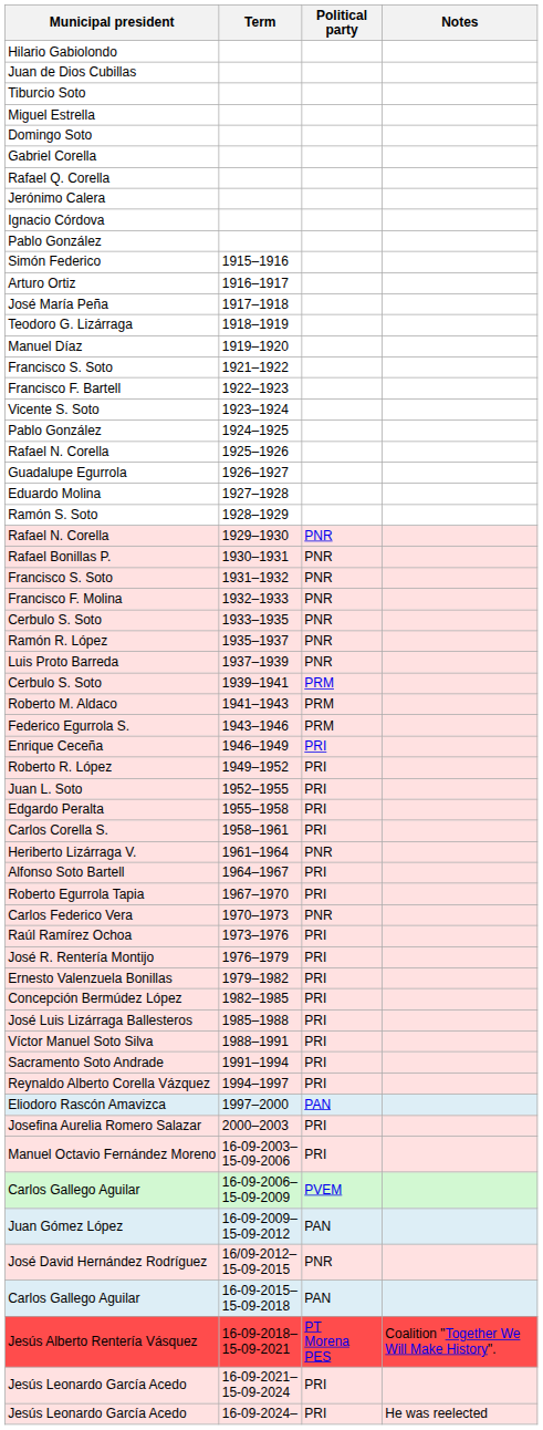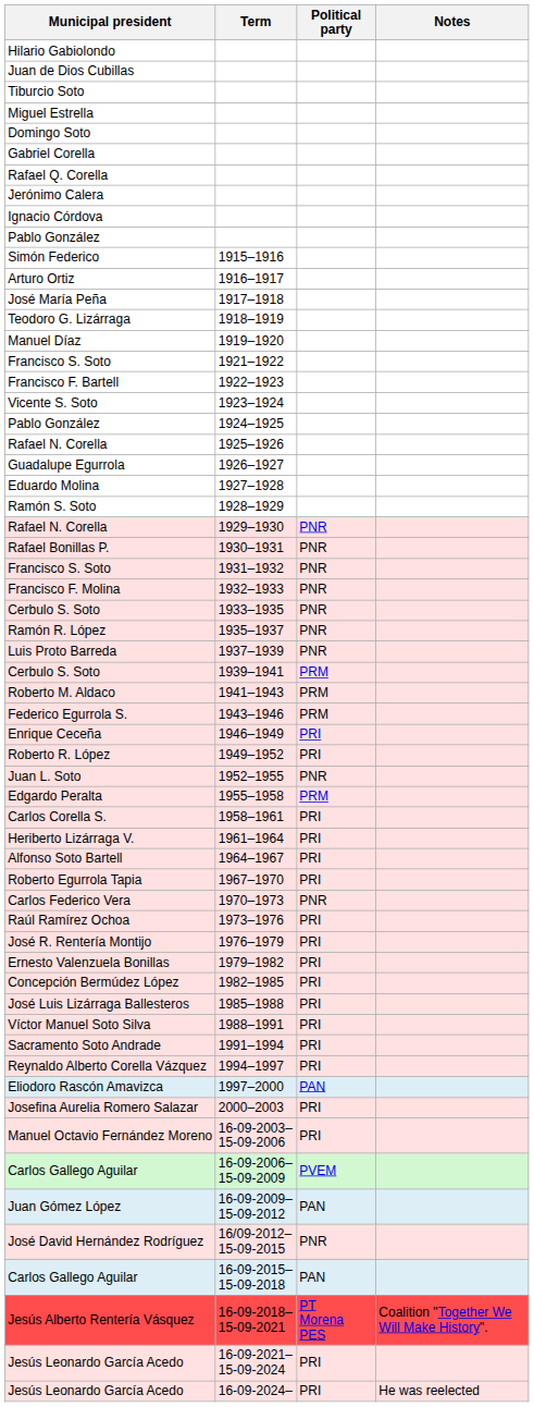 <table class="wikitable">
 <tr>
 <th>Municipal president</th>
 <th width=92px>Term</th>
 <th width=90px>Political party</th>
 <th width=180px>Notes</th>
 </tr>
 <tr style="background:#ffffff">
 <td>Hilario Gabiolondo</td>
 <td></td>
 <td></td>
 <td></td>
 </tr>
 <tr style="background:#ffffff">
 <td>Juan de Dios Cubillas</td>
 <td></td>
 <td></td>
 <td></td>
 </tr>
 <tr style="background:#ffffff">
 <td>Tiburcio Soto</td>
 <td></td>
 <td></td>
 <td></td>
 </tr>
 <tr style="background:#ffffff">
 <td>Miguel Estrella</td>
 <td></td>
 <td></td>
 <td></td>
 </tr>
 <tr style="background:#ffffff">
 <td>Domingo Soto</td>
 <td></td>
 <td></td>
 <td></td>
 </tr>
 <tr style="background:#ffffff">
 <td>Gabriel Corella</td>
 <td></td>
 <td></td>
 <td></td>
 </tr>
 <tr style="background:#ffffff">
 <td>Rafael Q. Corella</td>
 <td></td>
 <td></td>
 <td></td>
 </tr>
 <tr style="background:#ffffff">
 <td>Jerónimo Calera</td>
 <td></td>
 <td></td>
 <td></td>
 </tr>
 <tr style="background:#ffffff">
 <td>Ignacio Córdova</td>
 <td></td>
 <td></td>
 <td></td>
 </tr>
 <tr style="background:#ffffff">
 <td>Pablo González</td>
 <td></td>
 <td></td>
 <td></td>
 </tr>
 <tr style="background:#ffffff">
 <td>Simón Federico</td>
 <td>1915–1916</td>
 <td></td>
 <td></td>
 </tr>
 <tr style="background:#ffffff">
 <td>Arturo Ortiz</td>
 <td>1916–1917</td>
 <td></td>
 <td></td>
 </tr>
 <tr style="background:#ffffff">
 <td>José María Peña</td>
 <td>1917–1918</td>
 <td></td>
 <td></td>
 </tr>
 <tr style="background:#ffffff">
 <td>Teodoro G. Lizárraga</td>
 <td>1918–1919</td>
 <td></td>
 <td></td>
 </tr>
 <tr style="background:#ffffff">
 <td>Manuel Díaz</td>
 <td>1919–1920</td>
 <td></td>
 <td></td>
 </tr>
 <tr style="background:#ffffff">
 <td>Francisco S. Soto</td>
 <td>1921–1922</td>
 <td></td>
 <td></td>
 </tr>
 <tr style="background:#ffffff">
 <td>Francisco F. Bartell</td>
 <td>1922–1923</td>
 <td></td>
 <td></td>
 </tr>
 <tr style="background:#ffffff">
 <td>Vicente S. Soto</td>
 <td>1923–1924</td>
 <td></td>
 <td></td>
 </tr>
 <tr style="background:#ffffff">
 <td>Pablo González</td>
 <td>1924–1925</td>
 <td></td>
 <td></td>
 </tr>
 <tr style="background:#ffffff">
 <td>Rafael N. Corella</td>
 <td>1925–1926</td>
 <td></td>
 <td></td>
 </tr>
 <tr style="background:#ffffff">
 <td>Guadalupe Egurrola</td>
 <td>1926–1927</td>
 <td></td>
 <td></td>
 </tr>
 <tr style="background:#ffffff">
 <td>Eduardo Molina</td>
 <td>1927–1928</td>
 <td></td>
 <td></td>
 </tr>
 <tr style="background:#ffffff">
 <td>Ramón S. Soto</td>
 <td>1928–1929</td>
 <td></td>
 <td></td>
 </tr>
 <tr style="background:#ffe1e1">
 <td>Rafael N. Corella</td>
 <td>1929–1930</td>
 <td><a href='#'>PNR</a> </td>
 <td></td>
 </tr>
 <tr style="background:#ffe1e1">
 <td>Rafael Bonillas P.</td>
 <td>1930–1931</td>
 <td>PNR </td>
 <td></td>
 </tr>
 <tr style="background:#ffe1e1">
 <td>Francisco S. Soto</td>
 <td>1931–1932</td>
 <td>PNR </td>
 <td></td>
 </tr>
 <tr style="background:#ffe1e1">
 <td>Francisco F. Molina</td>
 <td>1932–1933</td>
 <td>PNR </td>
 <td></td>
 </tr>
 <tr style="background:#ffe1e1">
 <td>Cerbulo S. Soto</td>
 <td>1933–1935</td>
 <td>PNR </td>
 <td></td>
 </tr>
 <tr style="background:#ffe1e1">
 <td>Ramón R. López</td>
 <td>1935–1937</td>
 <td>PNR </td>
 <td></td>
 </tr>
 <tr style="background:#ffe1e1">
 <td>Luis Proto Barreda</td>
 <td>1937–1939</td>
 <td>PNR </td>
 <td></td>
 </tr>
 <tr style="background:#ffe1e1">
 <td>Cerbulo S. Soto</td>
 <td>1939–1941</td>
 <td><a href='#'>PRM</a> </td>
 <td></td>
 </tr>
 <tr style="background:#ffe1e1">
 <td>Roberto M. Aldaco</td>
 <td>1941–1943</td>
 <td>PRM </td>
 <td></td>
 </tr>
 <tr style="background:#ffe1e1">
 <td>Federico Egurrola S.</td>
 <td>1943–1946</td>
 <td>PRM </td>
 <td></td>
 </tr>
 <tr style="background:#ffe1e1">
 <td>Enrique Ceceña</td>
 <td>1946–1949</td>
 <td><a href='#'>PRI</a> </td>
 <td></td>
 </tr>
 <tr style="background:#ffe1e1">
 <td>Roberto R. López</td>
 <td>1949–1952</td>
 <td>PRI </td>
 <td></td>
 </tr>
 <tr style="background:#ffe1e1">
 <td>Juan L. Soto</td>
 <td>1952–1955</td>
-<td>PRI </td>
+<td>PNR </td>
 <td></td>
 </tr>
 <tr style="background:#ffe1e1">
 <td>Edgardo Peralta</td>
 <td>1955–1958</td>
-<td>PRI </td>
+<td><a href='#'>PRM</a> </td>
 <td></td>
 </tr>
 <tr style="background:#ffe1e1">
 <td>Carlos Corella S.</td>
 <td>1958–1961</td>
 <td>PRI </td>
 <td></td>
 </tr>
 <tr style="background:#ffe1e1">
 <td>Heriberto Lizárraga V.</td>
 <td>1961–1964</td>
-<td>PNR </td>
+<td>PRI </td>
 <td></td>
 </tr>
 <tr style="background:#ffe1e1">
 <td>Alfonso Soto Bartell</td>
 <td>1964–1967</td>
 <td>PRI </td>
 <td></td>
 </tr>
 <tr style="background:#ffe1e1">
 <td>Roberto Egurrola Tapia</td>
 <td>1967–1970</td>
 <td>PRI </td>
 <td></td>
 </tr>
 <tr style="background:#ffe1e1">
 <td>Carlos Federico Vera</td>
 <td>1970–1973</td>
 <td>PNR </td>
 <td></td>
 </tr>
 <tr style="background:#ffe1e1">
 <td>Raúl Ramírez Ochoa</td>
 <td>1973–1976</td>
 <td>PRI </td>
 <td></td>
 </tr>
 <tr style="background:#ffe1e1">
 <td>José R. Rentería Montijo</td>
 <td>1976–1979</td>
 <td>PRI </td>
 <td></td>
 </tr>
 <tr style="background:#ffe1e1">
 <td>Ernesto Valenzuela Bonillas</td>
 <td>1979–1982</td>
 <td>PRI </td>
 <td></td>
 </tr>
 <tr style="background:#ffe1e1">
 <td>Concepción Bermúdez López</td>
 <td>1982–1985</td>
 <td>PRI </td>
 <td></td>
 </tr>
 <tr style="background:#ffe1e1">
 <td>José Luis Lizárraga Ballesteros</td>
 <td>1985–1988</td>
 <td>PRI </td>
 <td></td>
 </tr>
 <tr style="background:#ffe1e1">
 <td>Víctor Manuel Soto Silva</td>
 <td>1988–1991</td>
 <td>PRI </td>
 <td></td>
 </tr>
 <tr style="background:#ffe1e1">
 <td>Sacramento Soto Andrade</td>
 <td>1991–1994</td>
 <td>PRI </td>
 <td></td>
 </tr>
 <tr style="background:#ffe1e1">
 <td>Reynaldo Alberto Corella Vázquez</td>
 <td>1994–1997</td>
 <td>PRI </td>
 <td></td>
 </tr>
 <tr style="background:#ddeef6">
 <td>Eliodoro Rascón Amavizca</td>
 <td>1997–2000</td>
 <td><a href='#'>PAN</a> </td>
 <td></td>
 </tr>
 <tr style="background:#ffe1e1">
 <td>Josefina Aurelia Romero Salazar</td>
 <td>2000–2003</td>
 <td>PRI </td>
 <td></td>
 </tr>
 <tr style="background:#ffe1e1">
 <td>Manuel Octavio Fernández Moreno</td>
 <td>16-09-2003–15-09-2006</td>
 <td>PRI </td>
 <td></td>
 </tr>
 <tr style="background:#d2f8d2">
 <td>Carlos Gallego Aguilar</td>
 <td>16-09-2006–15-09-2009</td>
 <td><a href='#'>PVEM</a> </td>
 <td></td>
 </tr>
 <tr style="background:#ddeef6">
 <td>Juan Gómez López</td>
 <td>16-09-2009–15-09-2012</td>
 <td>PAN </td>
 <td></td>
 </tr>
 <tr style="background:#ffe1e1">
 <td>José David Hernández Rodríguez</td>
 <td>16/09-2012–15-09-2015</td>
 <td>PNR </td>
 <td></td>
 </tr>
 <tr style="background:#ddeef6">
 <td>Carlos Gallego Aguilar</td>
 <td>16-09-2015–15-09-2018</td>
 <td>PAN </td>
 <td></td>
 </tr>
 <tr style="background:#ff4c4c">
 <td>Jesús Alberto Rentería Vásquez</td>
 <td>16-09-2018–15-09-2021</td>
 <td><a href='#'>PT</a> <br> <a href='#'>Morena</a> <br> <a href='#'>PES</a> </td>
 <td>Coalition "<a href='#'>Together We Will Make History</a>".</td>
 </tr>
 <tr style="background:#ffe1e1">
 <td>Jesús Leonardo García Acedo</td>
 <td>16-09-2021–15-09-2024</td>
 <td>PRI </td>
 <td></td>
 </tr>
 <tr style="background:#ffe1e1">
 <td>Jesús Leonardo García Acedo</td>
 <td>16-09-2024–</td>
 <td>PRI </td>
 <td>He was reelected</td>
 </tr>
 </table>
